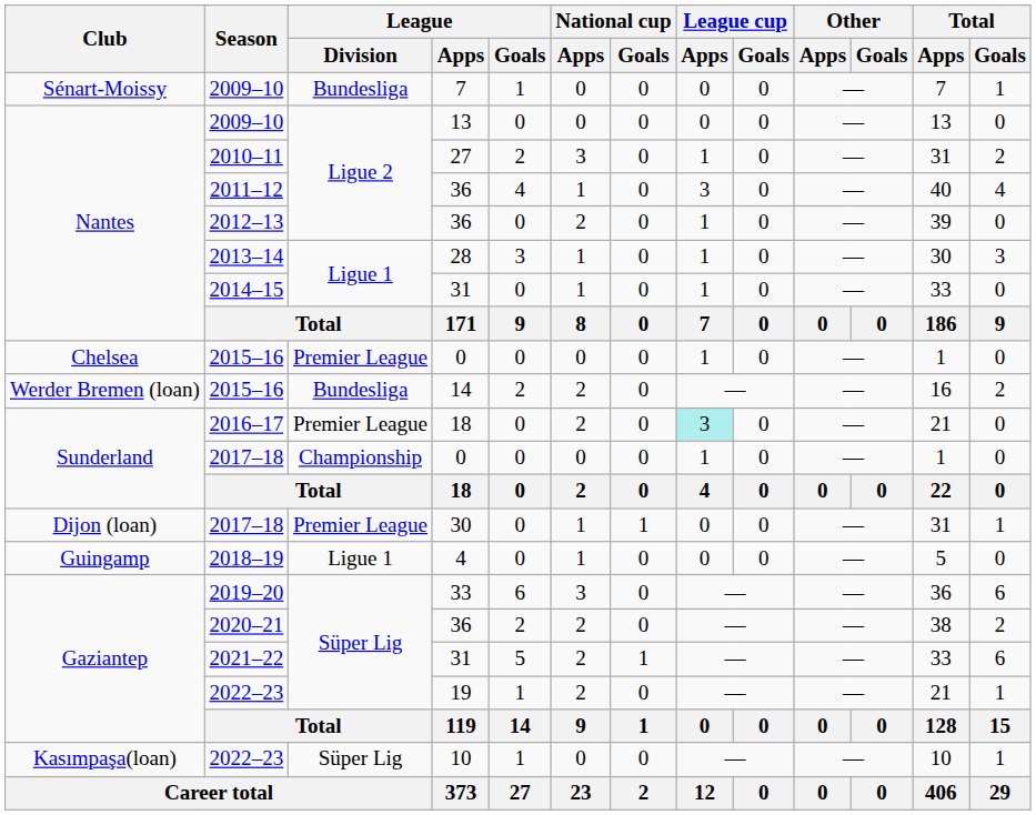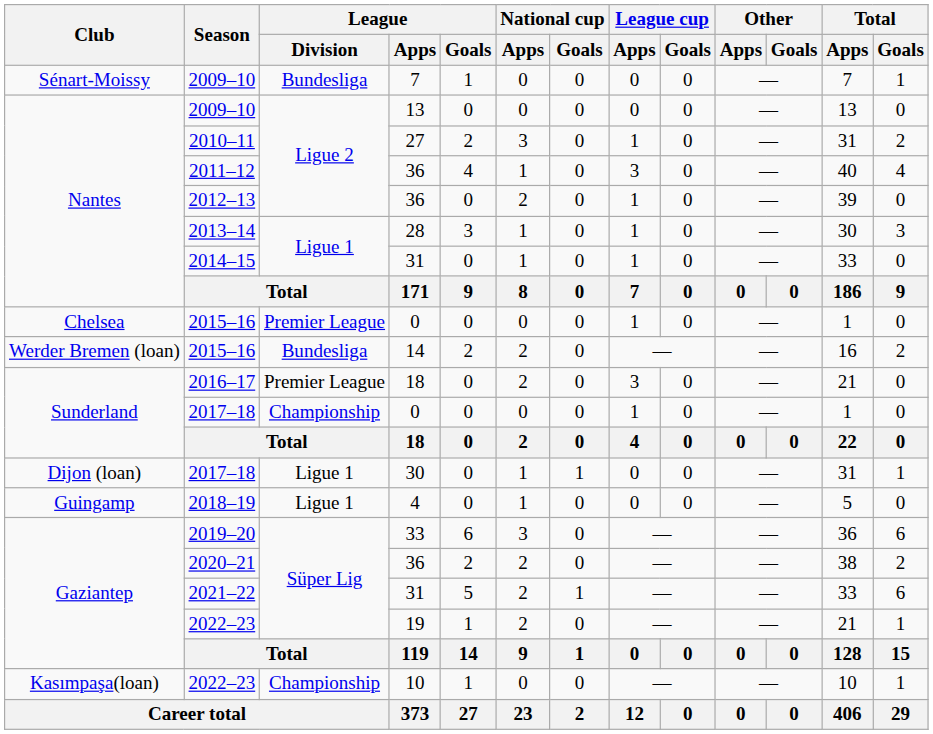 <table class="wikitable" style="text-align: center">
 <tr>
 <th rowspan="2">Club</th>
 <th rowspan="2">Season</th>
 <th colspan="3">League</th>
 <th colspan="2">National cup</th>
 <th colspan="2"><a href='#'>League cup</a></th>
 <th colspan="2">Other</th>
 <th colspan="2">Total</th>
 </tr>
 <tr>
 <th>Division</th>
 <th>Apps</th>
 <th>Goals</th>
 <th>Apps</th>
 <th>Goals</th>
 <th>Apps</th>
 <th>Goals</th>
 <th>Apps</th>
 <th>Goals</th>
 <th>Apps</th>
 <th>Goals</th>
 </tr>
 <tr>
 <td><a href='#'>Sénart-Moissy</a></td>
 <td><a href='#'>2009–10</a></td>
 <td><a href='#'>Bundesliga</a></td>
 <td>7</td>
 <td>1</td>
 <td>0</td>
 <td>0</td>
 <td>0</td>
 <td>0</td>
 <td colspan="2">—</td>
 <td>7</td>
 <td>1</td>
 </tr>
 <tr>
 <td rowspan="7"><a href='#'>Nantes</a></td>
 <td><a href='#'>2009–10</a></td>
 <td rowspan="4"><a href='#'>Ligue 2</a></td>
 <td>13</td>
 <td>0</td>
 <td>0</td>
 <td>0</td>
 <td>0</td>
 <td>0</td>
 <td colspan="2">—</td>
 <td>13</td>
 <td>0</td>
 </tr>
 <tr>
 <td><a href='#'>2010–11</a></td>
 <td>27</td>
 <td>2</td>
 <td>3</td>
 <td>0</td>
 <td>1</td>
 <td>0</td>
 <td colspan="2">—</td>
 <td>31</td>
 <td>2</td>
 </tr>
 <tr>
 <td><a href='#'>2011–12</a></td>
 <td>36</td>
 <td>4</td>
 <td>1</td>
 <td>0</td>
 <td>3</td>
 <td>0</td>
 <td colspan="2">—</td>
 <td>40</td>
 <td>4</td>
 </tr>
 <tr>
 <td><a href='#'>2012–13</a></td>
 <td>36</td>
 <td>0</td>
 <td>2</td>
 <td>0</td>
 <td>1</td>
 <td>0</td>
 <td colspan="2">—</td>
 <td>39</td>
 <td>0</td>
 </tr>
 <tr>
 <td><a href='#'>2013–14</a></td>
 <td rowspan="2"><a href='#'>Ligue 1</a></td>
 <td>28</td>
 <td>3</td>
 <td>1</td>
 <td>0</td>
 <td>1</td>
 <td>0</td>
 <td colspan="2">—</td>
 <td>30</td>
 <td>3</td>
 </tr>
 <tr>
 <td><a href='#'>2014–15</a></td>
 <td>31</td>
 <td>0</td>
 <td>1</td>
 <td>0</td>
 <td>1</td>
 <td>0</td>
 <td colspan="2">—</td>
 <td>33</td>
 <td>0</td>
 </tr>
 <tr>
 <th colspan="2">Total</th>
 <th>171</th>
 <th>9</th>
 <th>8</th>
 <th>0</th>
 <th>7</th>
 <th>0</th>
 <th>0</th>
 <th>0</th>
 <th>186</th>
 <th>9</th>
 </tr>
 <tr>
 <td><a href='#'>Chelsea</a></td>
 <td><a href='#'>2015–16</a></td>
 <td><a href='#'>Premier League</a></td>
 <td>0</td>
 <td>0</td>
 <td>0</td>
 <td>0</td>
 <td>1</td>
 <td>0</td>
 <td colspan="2">—</td>
 <td>1</td>
 <td>0</td>
 </tr>
 <tr>
 <td><a href='#'>Werder Bremen</a> (loan)</td>
 <td><a href='#'>2015–16</a></td>
 <td><a href='#'>Bundesliga</a></td>
 <td>14</td>
 <td>2</td>
 <td>2</td>
 <td>0</td>
 <td colspan="2">—</td>
 <td colspan="2">—</td>
 <td>16</td>
 <td>2</td>
 </tr>
 <tr>
 <td rowspan="3"><a href='#'>Sunderland</a></td>
 <td><a href='#'>2016–17</a></td>
 <td>Premier League</td>
 <td>18</td>
 <td>0</td>
 <td>2</td>
 <td>0</td>
-<td style="background: paleturquoise;">3</td>
+<td>3</td>
 <td>0</td>
 <td colspan="2">—</td>
 <td>21</td>
 <td>0</td>
 </tr>
 <tr>
 <td><a href='#'>2017–18</a></td>
 <td><a href='#'>Championship</a></td>
 <td>0</td>
 <td>0</td>
 <td>0</td>
 <td>0</td>
 <td>1</td>
 <td>0</td>
 <td colspan="2">—</td>
 <td>1</td>
 <td>0</td>
 </tr>
 <tr>
 <th colspan="2">Total</th>
 <th>18</th>
 <th>0</th>
 <th>2</th>
 <th>0</th>
 <th>4</th>
 <th>0</th>
 <th>0</th>
 <th>0</th>
 <th>22</th>
 <th>0</th>
 </tr>
 <tr>
 <td><a href='#'>Dijon</a> (loan)</td>
 <td><a href='#'>2017–18</a></td>
-<td><a href='#'>Premier League</a></td>
+<td>Ligue 1</td>
 <td>30</td>
 <td>0</td>
 <td>1</td>
 <td>1</td>
 <td>0</td>
 <td>0</td>
 <td colspan="2">—</td>
 <td>31</td>
 <td>1</td>
 </tr>
 <tr>
 <td><a href='#'>Guingamp</a></td>
 <td><a href='#'>2018–19</a></td>
 <td>Ligue 1</td>
 <td>4</td>
 <td>0</td>
 <td>1</td>
 <td>0</td>
 <td>0</td>
 <td>0</td>
 <td colspan="2">—</td>
 <td>5</td>
 <td>0</td>
 </tr>
 <tr>
 <td rowspan="5"><a href='#'>Gaziantep</a></td>
 <td><a href='#'>2019–20</a></td>
 <td rowspan="4"><a href='#'>Süper Lig</a></td>
 <td>33</td>
 <td>6</td>
 <td>3</td>
 <td>0</td>
 <td colspan="2">—</td>
 <td colspan="2">—</td>
 <td>36</td>
 <td>6</td>
 </tr>
 <tr>
 <td><a href='#'>2020–21</a></td>
 <td>36</td>
 <td>2</td>
 <td>2</td>
 <td>0</td>
 <td colspan="2">—</td>
 <td colspan="2">—</td>
 <td>38</td>
 <td>2</td>
 </tr>
 <tr>
 <td><a href='#'>2021–22</a></td>
 <td>31</td>
 <td>5</td>
 <td>2</td>
 <td>1</td>
 <td colspan="2">—</td>
 <td colspan="2">—</td>
 <td>33</td>
 <td>6</td>
 </tr>
 <tr>
 <td><a href='#'>2022–23</a></td>
 <td>19</td>
 <td>1</td>
 <td>2</td>
 <td>0</td>
 <td colspan="2">—</td>
 <td colspan="2">—</td>
 <td>21</td>
 <td>1</td>
 </tr>
 <tr>
 <th colspan="2">Total</th>
 <th>119</th>
 <th>14</th>
 <th>9</th>
 <th>1</th>
 <th>0</th>
 <th>0</th>
 <th>0</th>
 <th>0</th>
 <th>128</th>
 <th>15</th>
 </tr>
 <tr>
 <td><a href='#'>Kasımpaşa</a>(loan)</td>
 <td><a href='#'>2022–23</a></td>
-<td>Süper Lig</td>
+<td><a href='#'>Championship</a></td>
 <td>10</td>
 <td>1</td>
 <td>0</td>
 <td>0</td>
 <td colspan="2">—</td>
 <td colspan="2">—</td>
 <td>10</td>
 <td>1</td>
 </tr>
 <tr>
 <th colspan="3">Career total</th>
 <th>373</th>
 <th>27</th>
 <th>23</th>
 <th>2</th>
 <th>12</th>
 <th>0</th>
 <th>0</th>
 <th>0</th>
 <th>406</th>
 <th>29</th>
 </tr>
 </table>
